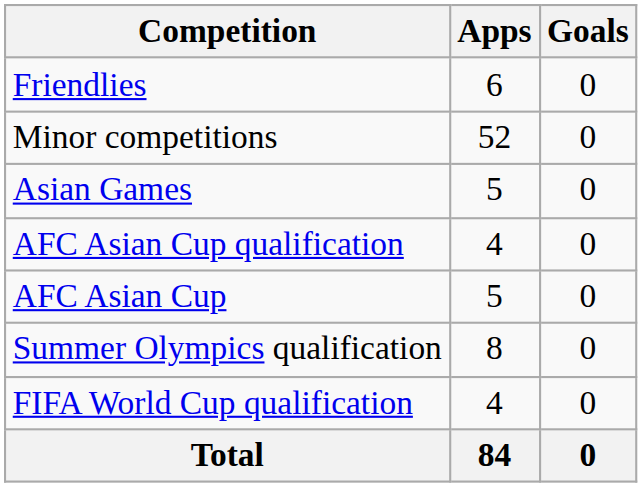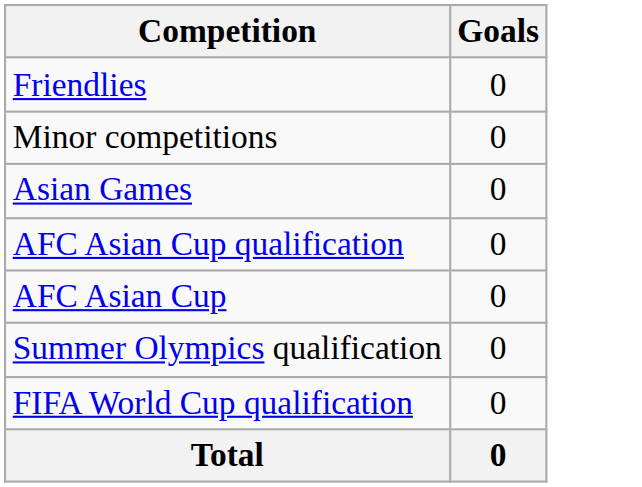 <table class="wikitable" style="text-align:center">
 <tr>
 <th>Competition</th>
-<th>Apps</th>
 <th>Goals</th>
 </tr>
 <tr>
 <td align="left"><a href='#'>Friendlies</a></td>
-<td>6</td>
 <td>0</td>
 </tr>
 <tr>
 <td align="left">Minor competitions</td>
-<td>52</td>
 <td>0</td>
 </tr>
 <tr>
 <td align="left"><a href='#'>Asian Games</a></td>
-<td>5</td>
 <td>0</td>
 </tr>
 <tr>
 <td align="left"><a href='#'>AFC Asian Cup qualification</a></td>
-<td>4</td>
 <td>0</td>
 </tr>
 <tr>
 <td align="left"><a href='#'>AFC Asian Cup</a></td>
-<td>5</td>
 <td>0</td>
 </tr>
 <tr>
 <td align="left"><a href='#'>Summer Olympics</a> qualification</td>
-<td>8</td>
 <td>0</td>
 </tr>
 <tr>
 <td align="left"><a href='#'>FIFA World Cup qualification</a></td>
-<td>4</td>
 <td>0</td>
 </tr>
 <tr>
 <th>Total</th>
-<th>84</th>
 <th>0</th>
 </tr>
 </table>
